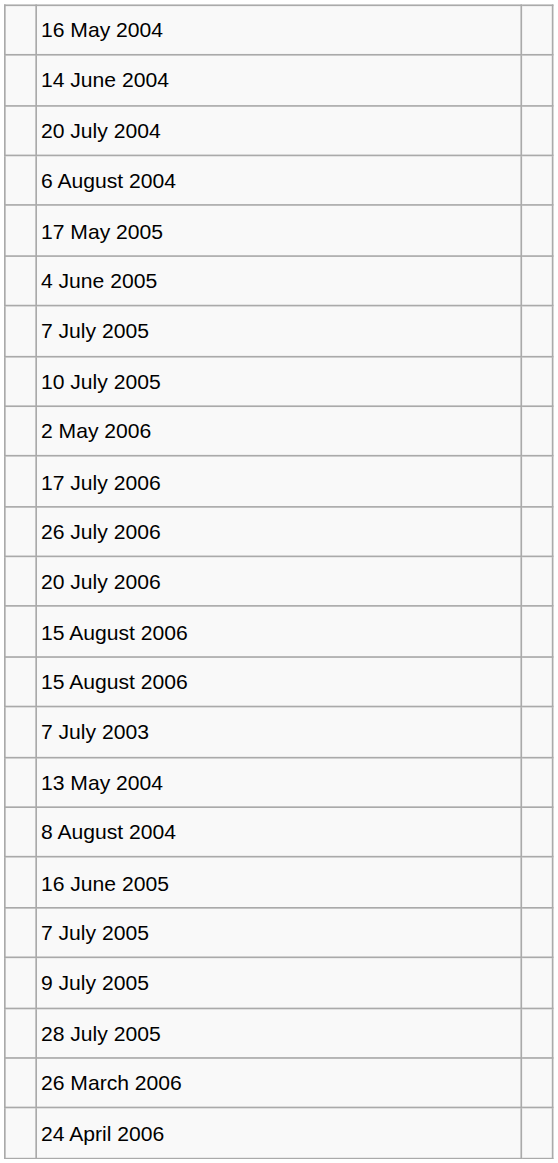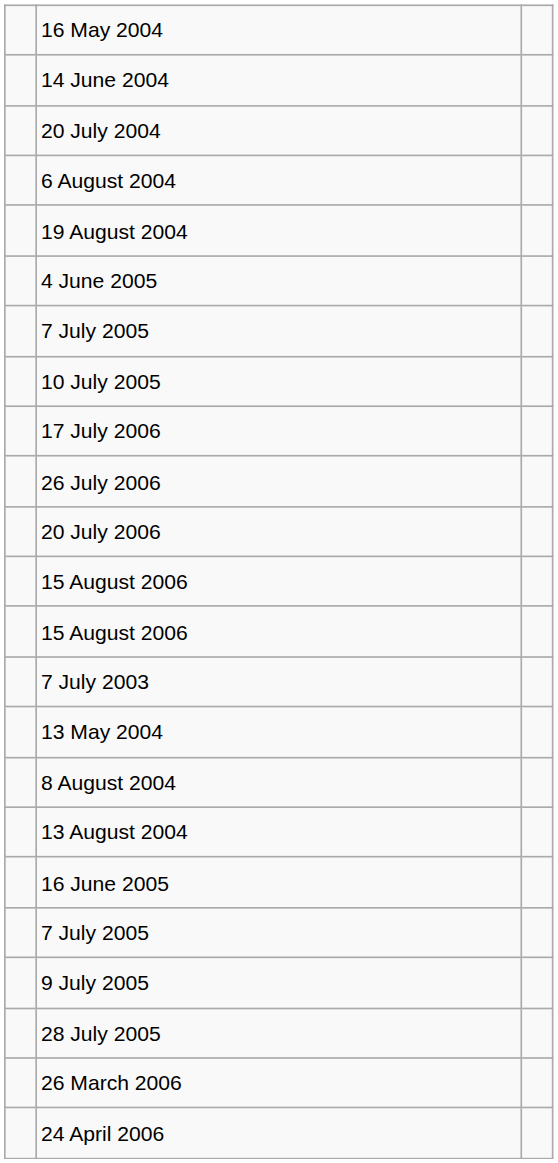 <table class="wikitable" style="font-size: 80%; float: left; width: 26em; margin-right: 1em; height: 700px">
 <tr>
 <td></td>
 <td>16 May 2004</td>
 <td></td>
 </tr>
 <tr>
 <td></td>
 <td>14 June 2004</td>
 <td></td>
 </tr>
 <tr>
 <td></td>
 <td>20 July 2004</td>
 <td></td>
 </tr>
 <tr>
 <td></td>
 <td>6 August 2004</td>
 <td></td>
 </tr>
 <tr>
 <td></td>
-<td>17 May 2005</td>
+<td>19 August 2004</td>
 <td></td>
 </tr>
 <tr>
 <td></td>
 <td>4 June 2005</td>
 <td></td>
 </tr>
 <tr>
 <td></td>
 <td>7 July 2005</td>
 <td></td>
 </tr>
 <tr>
 <td></td>
 <td>10 July 2005</td>
-<td></td>
-</tr>
-<tr>
-<td></td>
-<td>2 May 2006</td>
 <td></td>
 </tr>
 <tr>
 <td></td>
 <td>17 July 2006</td>
 <td></td>
 </tr>
 <tr>
 <td></td>
 <td>26 July 2006</td>
 <td></td>
 </tr>
 <tr>
 <td></td>
 <td>20 July 2006</td>
 <td></td>
 </tr>
 <tr>
 <td></td>
 <td>15 August 2006</td>
 <td></td>
 </tr>
 <tr>
 <td></td>
 <td>15 August 2006</td>
 <td></td>
 </tr>
 <tr>
 <td></td>
 <td>7 July 2003</td>
 <td></td>
 </tr>
 <tr>
 <td></td>
 <td>13 May 2004</td>
 <td></td>
 </tr>
 <tr>
 <td></td>
 <td>8 August 2004</td>
 <td></td>
 </tr>
 <tr>
 <td></td>
+<td>13 August 2004</td>
+<td></td>
+</tr>
+<tr>
+<td></td>
 <td>16 June 2005</td>
 <td></td>
 </tr>
 <tr>
 <td></td>
 <td>7 July 2005</td>
 <td></td>
 </tr>
 <tr>
 <td></td>
 <td>9 July 2005</td>
 <td></td>
 </tr>
 <tr>
 <td></td>
 <td>28 July 2005</td>
 <td></td>
 </tr>
 <tr>
 <td></td>
 <td>26 March 2006</td>
 <td></td>
 </tr>
 <tr>
 <td></td>
 <td>24 April 2006</td>
 <td></td>
 </tr>
 </table>
